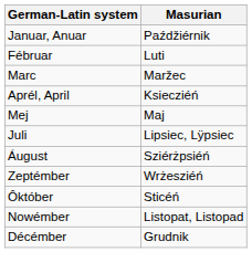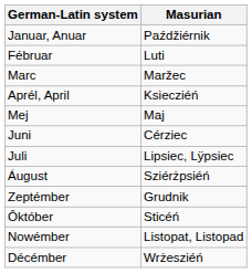 <table class="wikitable">
 <tr>
 <th>German-Latin system</th>
 <th>Masurian</th>
 </tr>
 <tr>
 <td>Januar, Anuar</td>
 <td>Paźdžiérnik</td>
 </tr>
 <tr>
 <td>Fébruar</td>
 <td>Luti</td>
 </tr>
 <tr>
 <td>Marc</td>
 <td>Maržec</td>
 </tr>
 <tr>
 <td>Aprél, April</td>
 <td>Ksiecziéń</td>
 </tr>
 <tr>
 <td>Mej</td>
 <td>Maj</td>
 </tr>
 <tr>
+<td>Juni</td>
+<td>Cérziec</td>
+</tr>
+<tr>
 <td>Juli</td>
 <td>Lipsiec, Lÿpsiec</td>
 </tr>
 <tr>
 <td>Áugust</td>
 <td>Sziérżpsiéń</td>
 </tr>
 <tr>
 <td>Zeptémber</td>
-<td>Wrżesziéń</td>
+<td>Grudnik</td>
 </tr>
 <tr>
 <td>Ôktóber</td>
 <td>Sticéń</td>
 </tr>
 <tr>
 <td>Nowémber</td>
 <td>Listopat, Listopad</td>
 </tr>
 <tr>
 <td>Décémber</td>
-<td>Grudnik</td>
+<td>Wrżesziéń</td>
 </tr>
 </table>
